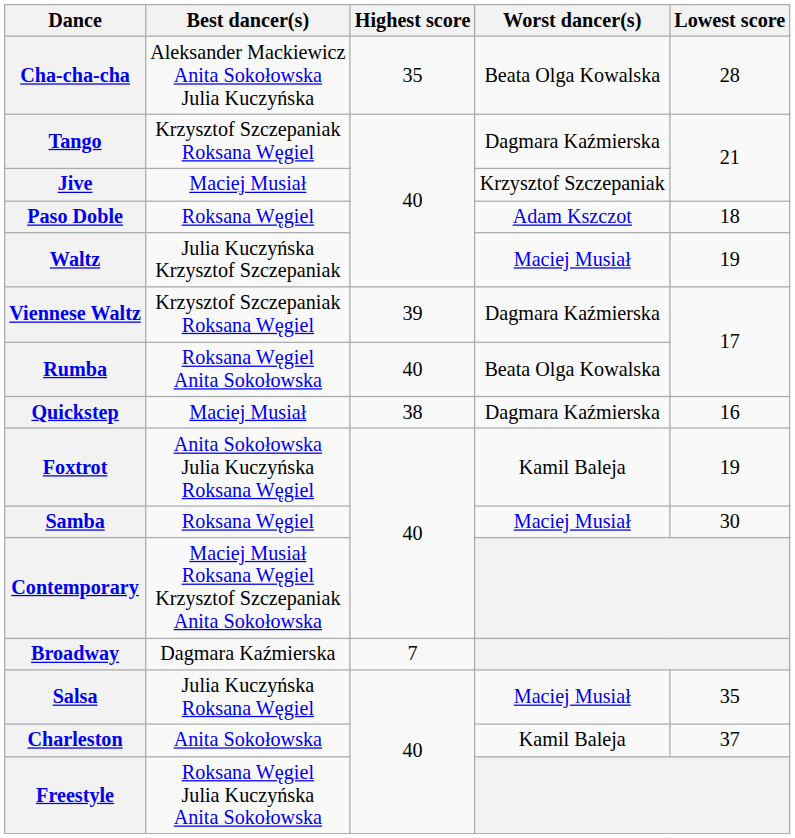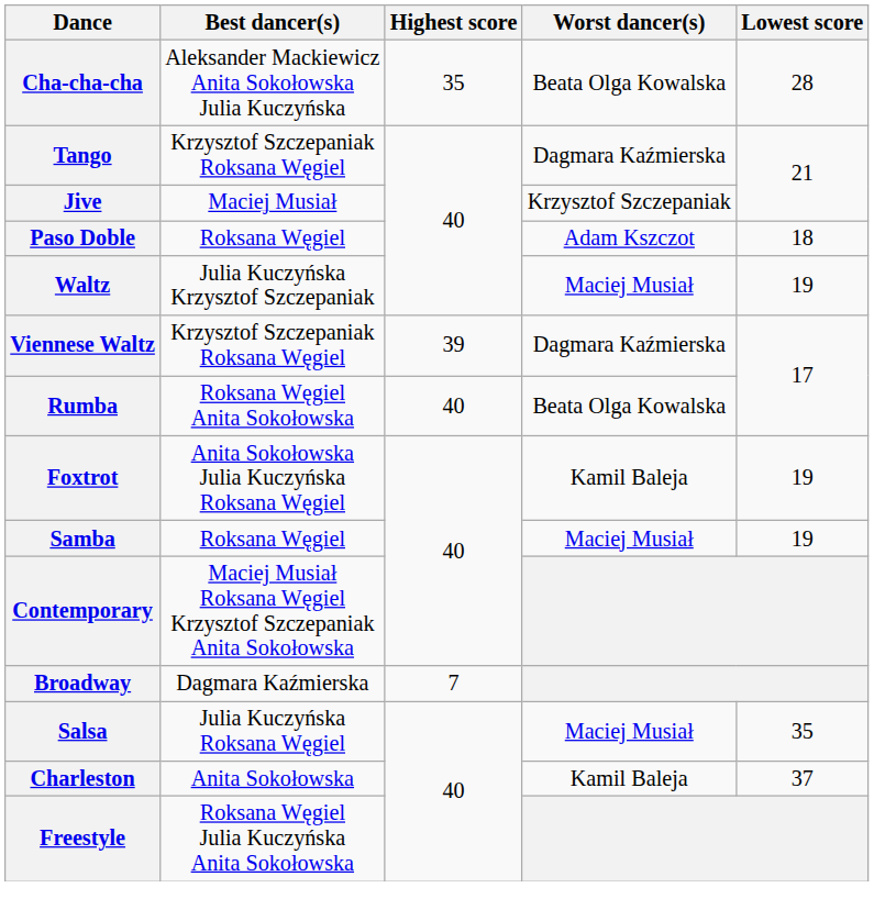 <table class="wikitable sortable" style="text-align:center;">
 <tr>
 <th>Dance</th>
 <th>Best dancer(s)</th>
 <th>Highest score</th>
 <th>Worst dancer(s)</th>
 <th>Lowest score</th>
 </tr>
 <tr>
 <th><a href='#'>Cha-cha-cha</a></th>
 <td>Aleksander Mackiewicz<br><a href='#'>Anita Sokołowska</a><br>Julia Kuczyńska</td>
 <td>35</td>
 <td>Beata Olga Kowalska</td>
 <td>28</td>
 </tr>
 <tr>
 <th><a href='#'>Tango</a></th>
 <td>Krzysztof Szczepaniak<br><a href='#'>Roksana Węgiel</a></td>
 <td rowspan="4">40</td>
 <td>Dagmara Kaźmierska</td>
 <td rowspan="2">21</td>
 </tr>
 <tr>
 <th><a href='#'>Jive</a></th>
 <td><a href='#'>Maciej Musiał</a></td>
 <td>Krzysztof Szczepaniak</td>
 </tr>
 <tr>
 <th><a href='#'>Paso Doble</a></th>
 <td><a href='#'>Roksana Węgiel</a></td>
 <td><a href='#'>Adam Kszczot</a></td>
 <td>18</td>
 </tr>
 <tr>
 <th><a href='#'>Waltz</a></th>
 <td>Julia Kuczyńska<br>Krzysztof Szczepaniak</td>
 <td><a href='#'>Maciej Musiał</a></td>
 <td>19</td>
 </tr>
 <tr>
 <th><a href='#'>Viennese Waltz</a></th>
 <td>Krzysztof Szczepaniak<br><a href='#'>Roksana Węgiel</a></td>
 <td>39</td>
 <td>Dagmara Kaźmierska</td>
 <td rowspan="2">17</td>
 </tr>
 <tr>
 <th><a href='#'>Rumba</a></th>
 <td><a href='#'>Roksana Węgiel</a><br><a href='#'>Anita Sokołowska</a></td>
 <td>40</td>
 <td>Beata Olga Kowalska</td>
 </tr>
 <tr>
-<th><a href='#'>Quickstep</a></th>
-<td><a href='#'>Maciej Musiał</a></td>
-<td>38</td>
-<td>Dagmara Kaźmierska</td>
-<td>16</td>
-</tr>
-<tr>
 <th><a href='#'>Foxtrot</a></th>
 <td><a href='#'>Anita Sokołowska</a><br>Julia Kuczyńska<br><a href='#'>Roksana Węgiel</a></td>
 <td rowspan="3">40</td>
 <td>Kamil Baleja</td>
 <td>19</td>
 </tr>
 <tr>
 <th><a href='#'>Samba</a></th>
 <td><a href='#'>Roksana Węgiel</a></td>
 <td><a href='#'>Maciej Musiał</a></td>
-<td>30</td>
+<td>19</td>
 </tr>
 <tr>
 <th><a href='#'>Contemporary</a></th>
 <td><a href='#'>Maciej Musiał</a><br><a href='#'>Roksana Węgiel</a><br>Krzysztof Szczepaniak<br><a href='#'>Anita Sokołowska</a></td>
 <th colspan="2"></th>
 </tr>
 <tr>
 <th><a href='#'>Broadway</a></th>
 <td>Dagmara Kaźmierska</td>
 <td>7</td>
 <th colspan="2"></th>
 </tr>
 <tr>
 <th><a href='#'>Salsa</a></th>
 <td>Julia Kuczyńska<br><a href='#'>Roksana Węgiel</a></td>
 <td rowspan="3">40</td>
 <td><a href='#'>Maciej Musiał</a></td>
 <td>35</td>
 </tr>
 <tr>
 <th><a href='#'>Charleston</a></th>
 <td><a href='#'>Anita Sokołowska</a></td>
 <td>Kamil Baleja</td>
 <td>37</td>
 </tr>
 <tr>
 <th><a href='#'>Freestyle</a></th>
 <td><a href='#'>Roksana Węgiel</a><br>Julia Kuczyńska<br><a href='#'>Anita Sokołowska</a></td>
 <th colspan="2"></th>
 </tr>
 </table>
